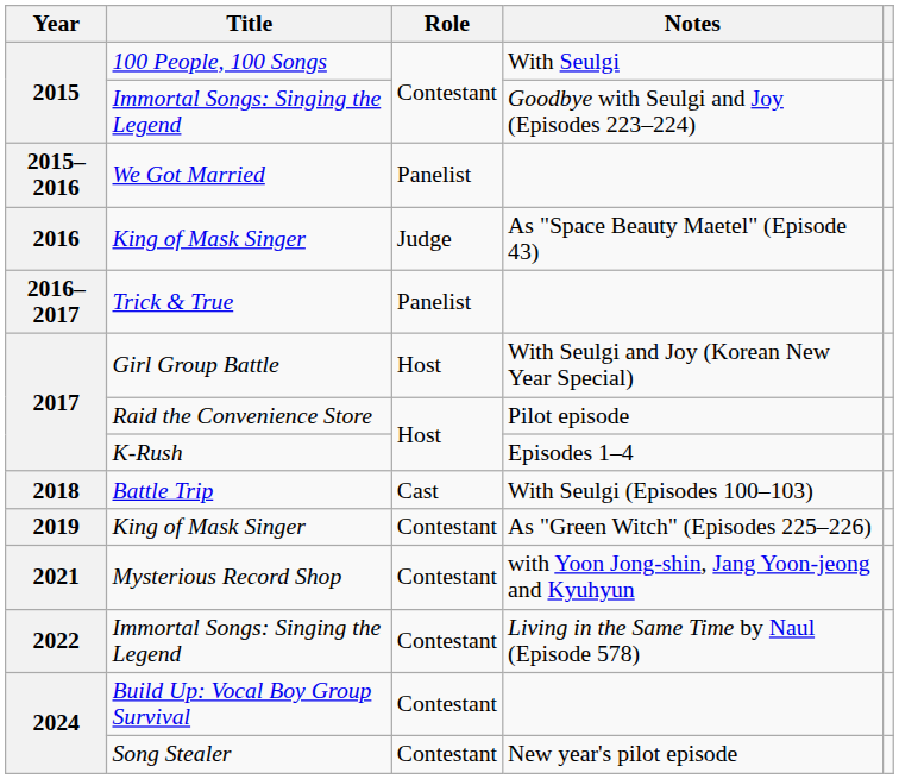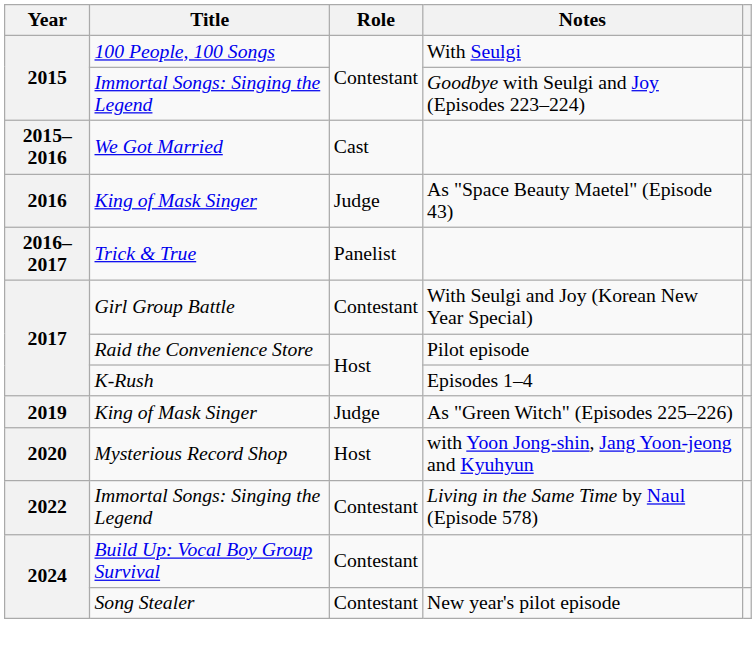 <table class="wikitable plainrowheaders sortable nowrap">
 <tr>
 <th scope="col">Year</th>
 <th scope="col">Title</th>
 <th scope="col">Role</th>
 <th scope="col">Notes</th>
 <th scope="col" class="unsortable"></th>
 </tr>
 <tr>
 <th scope="row" rowspan="2">2015</th>
 <td><em><a href='#'>100 People, 100 Songs</a></em></td>
 <td rowspan="2">Contestant</td>
 <td>With <a href='#'>Seulgi</a></td>
 <td style="text-align:center"></td>
 </tr>
 <tr>
 <td><em><a href='#'>Immortal Songs: Singing the Legend</a></em></td>
 <td><em>Goodbye</em> with Seulgi and <a href='#'>Joy</a> (Episodes 223–224)</td>
 <td style="text-align:center"></td>
 </tr>
 <tr>
 <th scope="row">2015–2016</th>
 <td><em><a href='#'>We Got Married</a></em></td>
-<td>Panelist</td>
+<td>Cast</td>
 <td></td>
 <td style="text-align:center"></td>
 </tr>
 <tr>
 <th scope="row">2016</th>
 <td><em><a href='#'>King of Mask Singer</a></em></td>
 <td>Judge</td>
 <td>As "Space Beauty Maetel" (Episode 43)</td>
 <td style="text-align:center"></td>
 </tr>
 <tr>
 <th scope="row">2016–2017</th>
 <td><em><a href='#'>Trick & True</a></em></td>
 <td>Panelist</td>
 <td></td>
 <td style="text-align:center"></td>
 </tr>
 <tr>
 <th scope="row" rowspan="3">2017</th>
 <td><em>Girl Group Battle</em></td>
-<td>Host</td>
+<td>Contestant</td>
 <td>With Seulgi and Joy (Korean New Year Special)</td>
 <td style="text-align:center"></td>
 </tr>
 <tr>
 <td><em>Raid the Convenience Store</em></td>
 <td rowspan="2">Host</td>
 <td>Pilot episode</td>
 <td style="text-align:center"></td>
 </tr>
 <tr>
 <td><em>K-Rush</em></td>
 <td>Episodes 1–4</td>
 <td style="text-align:center"></td>
 </tr>
 <tr>
-<th scope="row">2018</th>
-<td><em><a href='#'>Battle Trip</a></em></td>
-<td>Cast</td>
-<td>With Seulgi (Episodes 100–103)</td>
-<td style="text-align:center"></td>
-</tr>
-<tr>
 <th scope="row">2019</th>
 <td><em>King of Mask Singer</em></td>
-<td>Contestant</td>
+<td>Judge</td>
 <td>As "Green Witch" (Episodes 225–226)</td>
 <td style="text-align:center"></td>
 </tr>
 <tr>
-<th scope="row">2021</th>
+<th scope="row">2020</th>
 <td><em>Mysterious Record Shop</em></td>
-<td>Contestant</td>
+<td>Host</td>
 <td>with <a href='#'>Yoon Jong-shin</a>, <a href='#'>Jang Yoon-jeong</a> and <a href='#'>Kyuhyun</a></td>
 <td style="text-align:center"></td>
 </tr>
 <tr>
 <th scope="row">2022</th>
 <td><em>Immortal Songs: Singing the Legend</em></td>
 <td>Contestant</td>
 <td><em>Living in the Same Time</em> by <a href='#'>Naul</a> (Episode 578)</td>
 <td style="text-align:center"></td>
 </tr>
 <tr>
 <th scope="row" rowspan="2">2024</th>
 <td><em><a href='#'>Build Up: Vocal Boy Group Survival</a></em></td>
 <td>Contestant</td>
 <td></td>
 <td style="text-align:center"></td>
 </tr>
 <tr>
 <td><em>Song Stealer</em></td>
 <td>Contestant</td>
 <td>New year's pilot episode</td>
 <td style="text-align:center"></td>
 </tr>
 </table>
